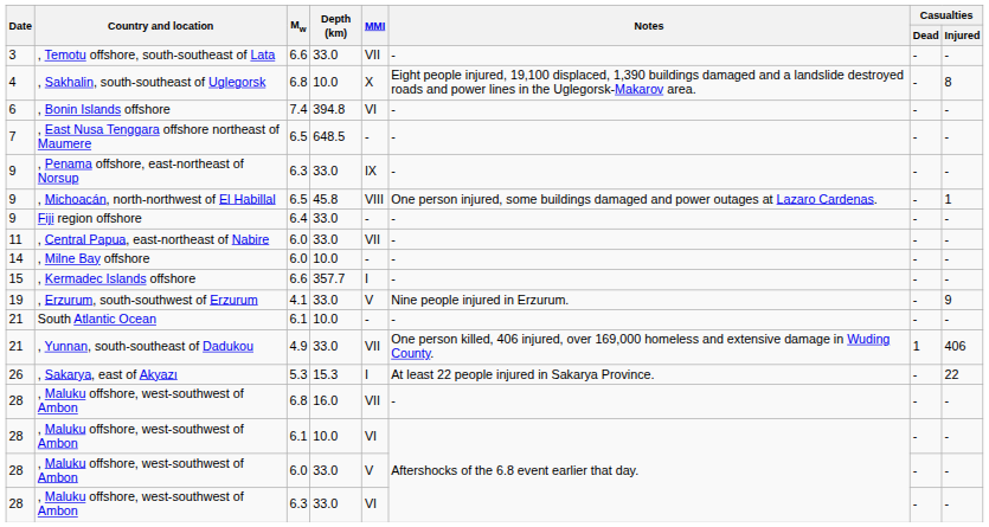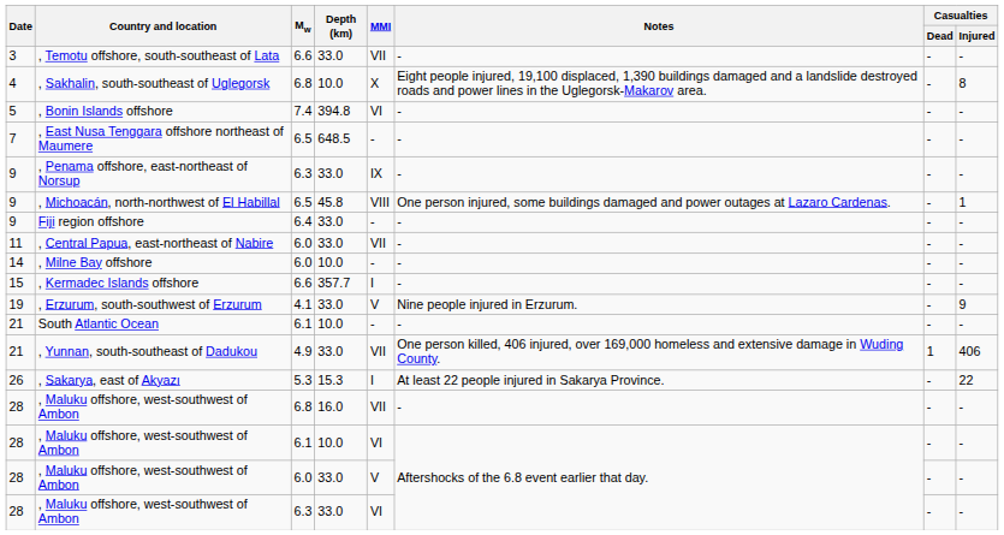 <table class="wikitable sortable" style="border:1px black;  margin-left:1em;">
 <tr>
 <th rowspan="2"><small>Date</small></th>
 <th rowspan="2" style="width: 310px"><small>Country and location</small></th>
 <th rowspan="2"><small>M<sub>w</sub></small></th>
 <th rowspan="2"><small>Depth (km)</small></th>
 <th rowspan="2"><small><a href='#'>MMI</a></small></th>
 <th rowspan="2" class="unsortable"><small>Notes</small></th>
 <th colspan="2"><small>Casualties</small></th>
 </tr>
 <tr>
 <th><small>Dead</small></th>
 <th><small>Injured</small></th>
 </tr>
 <tr>
 <td>3</td>
 <td>, <a href='#'>Temotu</a> offshore,  south-southeast of <a href='#'>Lata</a></td>
 <td>6.6</td>
 <td>33.0</td>
 <td>VII</td>
 <td>-</td>
 <td>-</td>
 <td>-</td>
 </tr>
 <tr>
 <td>4</td>
 <td>, <a href='#'>Sakhalin</a>,  south-southeast of <a href='#'>Uglegorsk</a></td>
 <td>6.8</td>
 <td>10.0</td>
 <td>X</td>
 <td>Eight people injured, 19,100 displaced, 1,390 buildings damaged and a landslide destroyed roads and power lines in the Uglegorsk-<a href='#'>Makarov</a> area.</td>
 <td>-</td>
 <td>8</td>
 </tr>
 <tr>
-<td>6</td>
+<td>5</td>
 <td>, <a href='#'>Bonin Islands</a> offshore</td>
 <td>7.4</td>
 <td>394.8</td>
 <td>VI</td>
 <td>-</td>
 <td>-</td>
 <td>-</td>
 </tr>
 <tr>
 <td>7</td>
 <td>, <a href='#'>East Nusa Tenggara</a> offshore  northeast of <a href='#'>Maumere</a></td>
 <td>6.5</td>
 <td>648.5</td>
 <td>-</td>
 <td>-</td>
 <td>-</td>
 <td>-</td>
 </tr>
 <tr>
 <td>9</td>
 <td>, <a href='#'>Penama</a> offshore,  east-northeast of <a href='#'>Norsup</a></td>
 <td>6.3</td>
 <td>33.0</td>
 <td>IX</td>
 <td>-</td>
 <td>-</td>
 <td>-</td>
 </tr>
 <tr>
 <td>9</td>
 <td>, <a href='#'>Michoacán</a>,  north-northwest of <a href='#'>El Habillal</a></td>
 <td>6.5</td>
 <td>45.8</td>
 <td>VIII</td>
 <td>One person injured, some buildings damaged and power outages at <a href='#'>Lazaro Cardenas</a>.</td>
 <td>-</td>
 <td>1</td>
 </tr>
 <tr>
 <td>9</td>
 <td><a href='#'>Fiji</a> region offshore</td>
 <td>6.4</td>
 <td>33.0</td>
 <td>-</td>
 <td>-</td>
 <td>-</td>
 <td>-</td>
 </tr>
 <tr>
 <td>11</td>
 <td>, <a href='#'>Central Papua</a>,  east-northeast of <a href='#'>Nabire</a></td>
 <td>6.0</td>
 <td>33.0</td>
 <td>VII</td>
 <td>-</td>
 <td>-</td>
 <td>-</td>
 </tr>
 <tr>
 <td>14</td>
 <td>, <a href='#'>Milne Bay</a> offshore</td>
 <td>6.0</td>
 <td>10.0</td>
 <td>-</td>
 <td>-</td>
 <td>-</td>
 <td>-</td>
 </tr>
 <tr>
 <td>15</td>
 <td>, <a href='#'>Kermadec Islands</a> offshore</td>
 <td>6.6</td>
 <td>357.7</td>
 <td>I</td>
 <td>-</td>
 <td>-</td>
 <td>-</td>
 </tr>
 <tr>
 <td>19</td>
 <td>, <a href='#'>Erzurum</a>,  south-southwest of <a href='#'>Erzurum</a></td>
 <td>4.1</td>
 <td>33.0</td>
 <td>V</td>
 <td>Nine people injured in Erzurum.</td>
 <td>-</td>
 <td>9</td>
 </tr>
 <tr>
 <td>21</td>
 <td>South <a href='#'>Atlantic Ocean</a></td>
 <td>6.1</td>
 <td>10.0</td>
 <td>-</td>
 <td>-</td>
 <td>-</td>
 <td>-</td>
 </tr>
 <tr>
 <td>21</td>
 <td>, <a href='#'>Yunnan</a>,  south-southeast of <a href='#'>Dadukou</a></td>
 <td>4.9</td>
 <td>33.0</td>
 <td>VII</td>
 <td>One person killed, 406 injured, over 169,000 homeless and extensive damage in <a href='#'>Wuding County</a>.</td>
 <td>1</td>
 <td>406</td>
 </tr>
 <tr>
 <td>26</td>
 <td>, <a href='#'>Sakarya</a>,  east of <a href='#'>Akyazı</a></td>
 <td>5.3</td>
 <td>15.3</td>
 <td>I</td>
 <td>At least 22 people injured in Sakarya Province.</td>
 <td>-</td>
 <td>22</td>
 </tr>
 <tr>
 <td>28</td>
 <td>, <a href='#'>Maluku</a> offshore,  west-southwest of <a href='#'>Ambon</a></td>
 <td>6.8</td>
 <td>16.0</td>
 <td>VII</td>
 <td>-</td>
 <td>-</td>
 <td>-</td>
 </tr>
 <tr>
 <td>28</td>
 <td>, <a href='#'>Maluku</a> offshore,  west-southwest of <a href='#'>Ambon</a></td>
 <td>6.1</td>
 <td>10.0</td>
 <td>VI</td>
 <td rowspan=3>Aftershocks of the 6.8 event earlier that day.</td>
 <td>-</td>
 <td>-</td>
 </tr>
 <tr>
 <td>28</td>
 <td>, <a href='#'>Maluku</a> offshore,  west-southwest of <a href='#'>Ambon</a></td>
 <td>6.0</td>
 <td>33.0</td>
 <td>V</td>
 <td>-</td>
 <td>-</td>
 </tr>
 <tr>
 <td>28</td>
 <td>, <a href='#'>Maluku</a> offshore,  west-southwest of <a href='#'>Ambon</a></td>
 <td>6.3</td>
 <td>33.0</td>
 <td>VI</td>
 <td>-</td>
 <td>-</td>
 </tr>
 <tr>
 </tr>
 </table>
